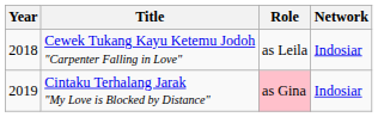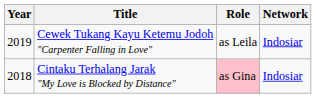 <table class="wikitable" style="font-size: 95%;">
 <tr>
 <th>Year</th>
 <th>Title</th>
 <th>Role</th>
 <th>Network</th>
 </tr>
 <tr>
-<td>2018</td>
+<td>2019</td>
 <td><a href='#'>Cewek Tukang Kayu Ketemu Jodoh</a><br><small><em>"Carpenter Falling in Love"</em></small></td>
 <td>as Leila</td>
 <td><a href='#'>Indosiar</a></td>
 </tr>
 <tr>
-<td>2019</td>
+<td>2018</td>
 <td><a href='#'>Cintaku Terhalang Jarak</a><br><small><em>"My Love is Blocked by Distance"</em></small></td>
 <td style="background: pink;">as Gina</td>
 <td><a href='#'>Indosiar</a></td>
 </tr>
 </table>
